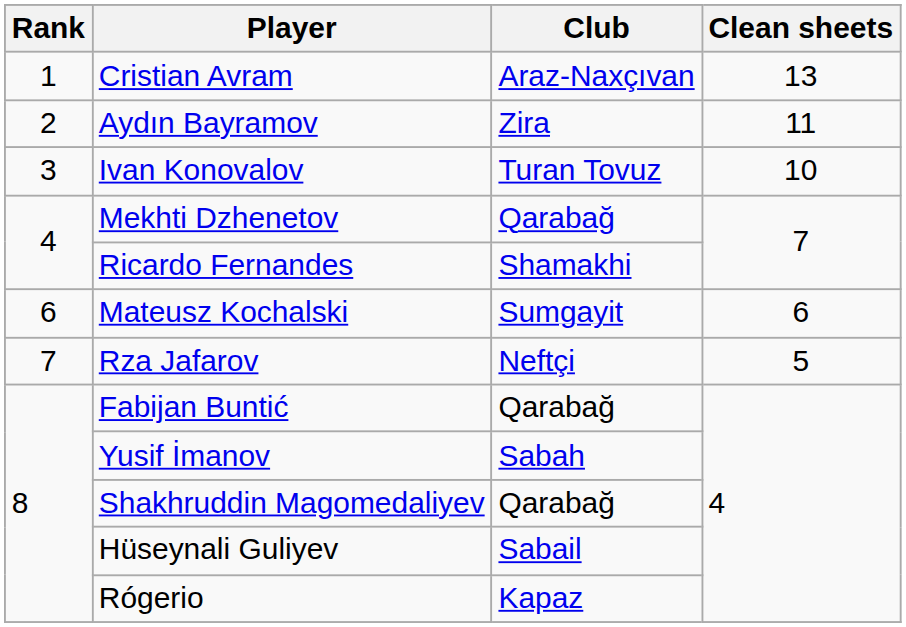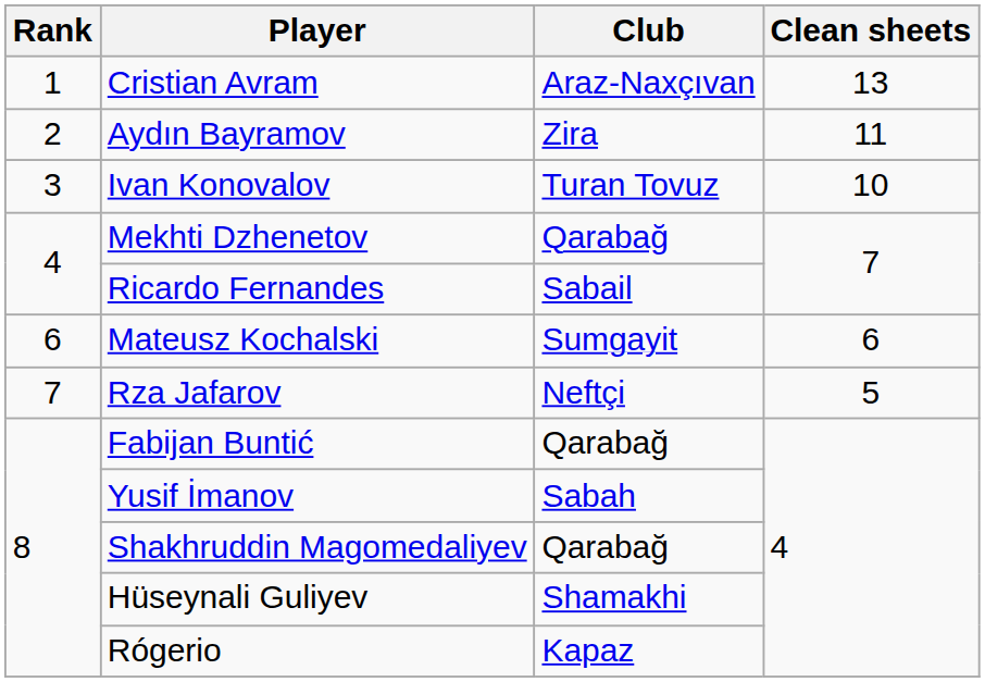 <table class="wikitable" style="text-align:center">
 <tr>
 <th>Rank</th>
 <th>Player</th>
 <th>Club</th>
 <th>Clean sheets</th>
 </tr>
 <tr>
 <td>1</td>
 <td align="left"> <a href='#'>Cristian Avram</a></td>
 <td align="left"><a href='#'>Araz-Naxçıvan</a></td>
 <td>13</td>
 </tr>
 <tr>
 <td>2</td>
 <td align="left"> <a href='#'>Aydın Bayramov</a></td>
 <td align="left"><a href='#'>Zira</a></td>
 <td>11</td>
 </tr>
 <tr>
 <td>3</td>
 <td align="left"> <a href='#'>Ivan Konovalov</a></td>
 <td align="left"><a href='#'>Turan Tovuz</a></td>
 <td>10</td>
 </tr>
 <tr>
 <td rowspan="2">4</td>
 <td align="left"> <a href='#'>Mekhti Dzhenetov</a></td>
 <td align="left"><a href='#'>Qarabağ</a></td>
 <td rowspan="2">7</td>
 </tr>
 <tr>
 <td align="left"> <a href='#'>Ricardo Fernandes</a></td>
-<td align="left"><a href='#'>Shamakhi</a></td>
+<td align="left"><a href='#'>Sabail</a></td>
 </tr>
 <tr>
 <td>6</td>
 <td align="left"> <a href='#'>Mateusz Kochalski</a></td>
 <td align="left"><a href='#'>Sumgayit</a></td>
 <td>6</td>
 </tr>
 <tr>
 <td>7</td>
 <td align="left"> <a href='#'>Rza Jafarov</a></td>
 <td align="left"><a href='#'>Neftçi</a></td>
 <td>5</td>
 </tr>
 <tr>
 <td align="left" rowspan="5">8</td>
 <td align="left"> <a href='#'>Fabijan Buntić</a></td>
 <td align="left">Qarabağ</td>
 <td align="left" rowspan="5">4</td>
 </tr>
 <tr>
 <td align="left"> <a href='#'>Yusif İmanov</a></td>
 <td align="left"><a href='#'>Sabah</a></td>
 </tr>
 <tr>
 <td align="left"> <a href='#'>Shakhruddin Magomedaliyev</a></td>
 <td align="left">Qarabağ</td>
 </tr>
 <tr>
 <td align="left"> Hüseynali Guliyev</td>
-<td align="left"><a href='#'>Sabail</a></td>
+<td align="left"><a href='#'>Shamakhi</a></td>
 </tr>
 <tr>
 <td align="left"> Rógerio</td>
 <td align="left"><a href='#'>Kapaz</a></td>
 </tr>
 </table>
